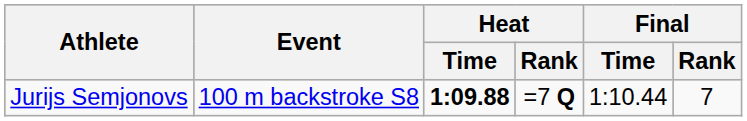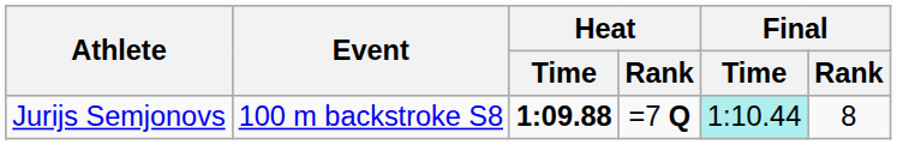 <table class="wikitable" style="text-align:center; font-size:90%">
 <tr>
 <th rowspan=2>Athlete</th>
 <th rowspan=2>Event</th>
 <th colspan=2>Heat</th>
 <th colspan=2>Final</th>
 </tr>
 <tr>
 <th>Time</th>
 <th>Rank</th>
 <th>Time</th>
 <th>Rank</th>
 </tr>
 <tr>
 <td align=left><a href='#'>Jurijs Semjonovs</a></td>
 <td align=left><a href='#'>100 m backstroke S8</a></td>
 <td><strong>1:09.88</strong></td>
 <td>=7 <strong>Q</strong></td>
-<td>1:10.44</td>
-<td>7</td>
+<td style="background: paleturquoise;">1:10.44</td>
+<td>8</td>
 </tr>
 </table>
